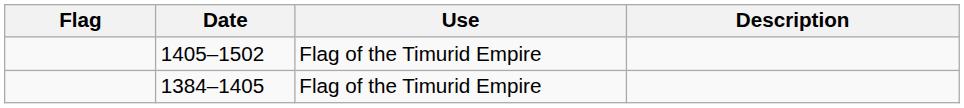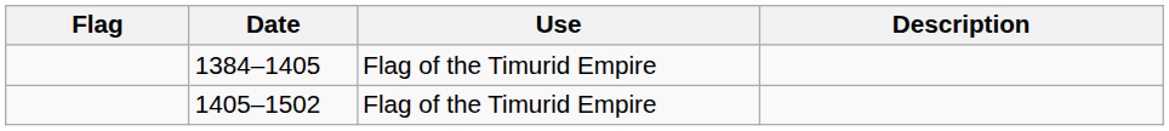 <table class="wikitable">
 <tr>
 <th style="width:110px;">Flag</th>
 <th style="width:100px;">Date</th>
 <th style="width:250px;">Use</th>
 <th style="width:250px;">Description</th>
 </tr>
 <tr>
 <td></td>
-<td>1405–1502</td>
+<td>1384–1405</td>
 <td>Flag of the Timurid Empire</td>
 <td></td>
 </tr>
 <tr>
 <td></td>
-<td>1384–1405</td>
+<td>1405–1502</td>
 <td>Flag of the Timurid Empire</td>
 <td></td>
 </tr>
 </table>
